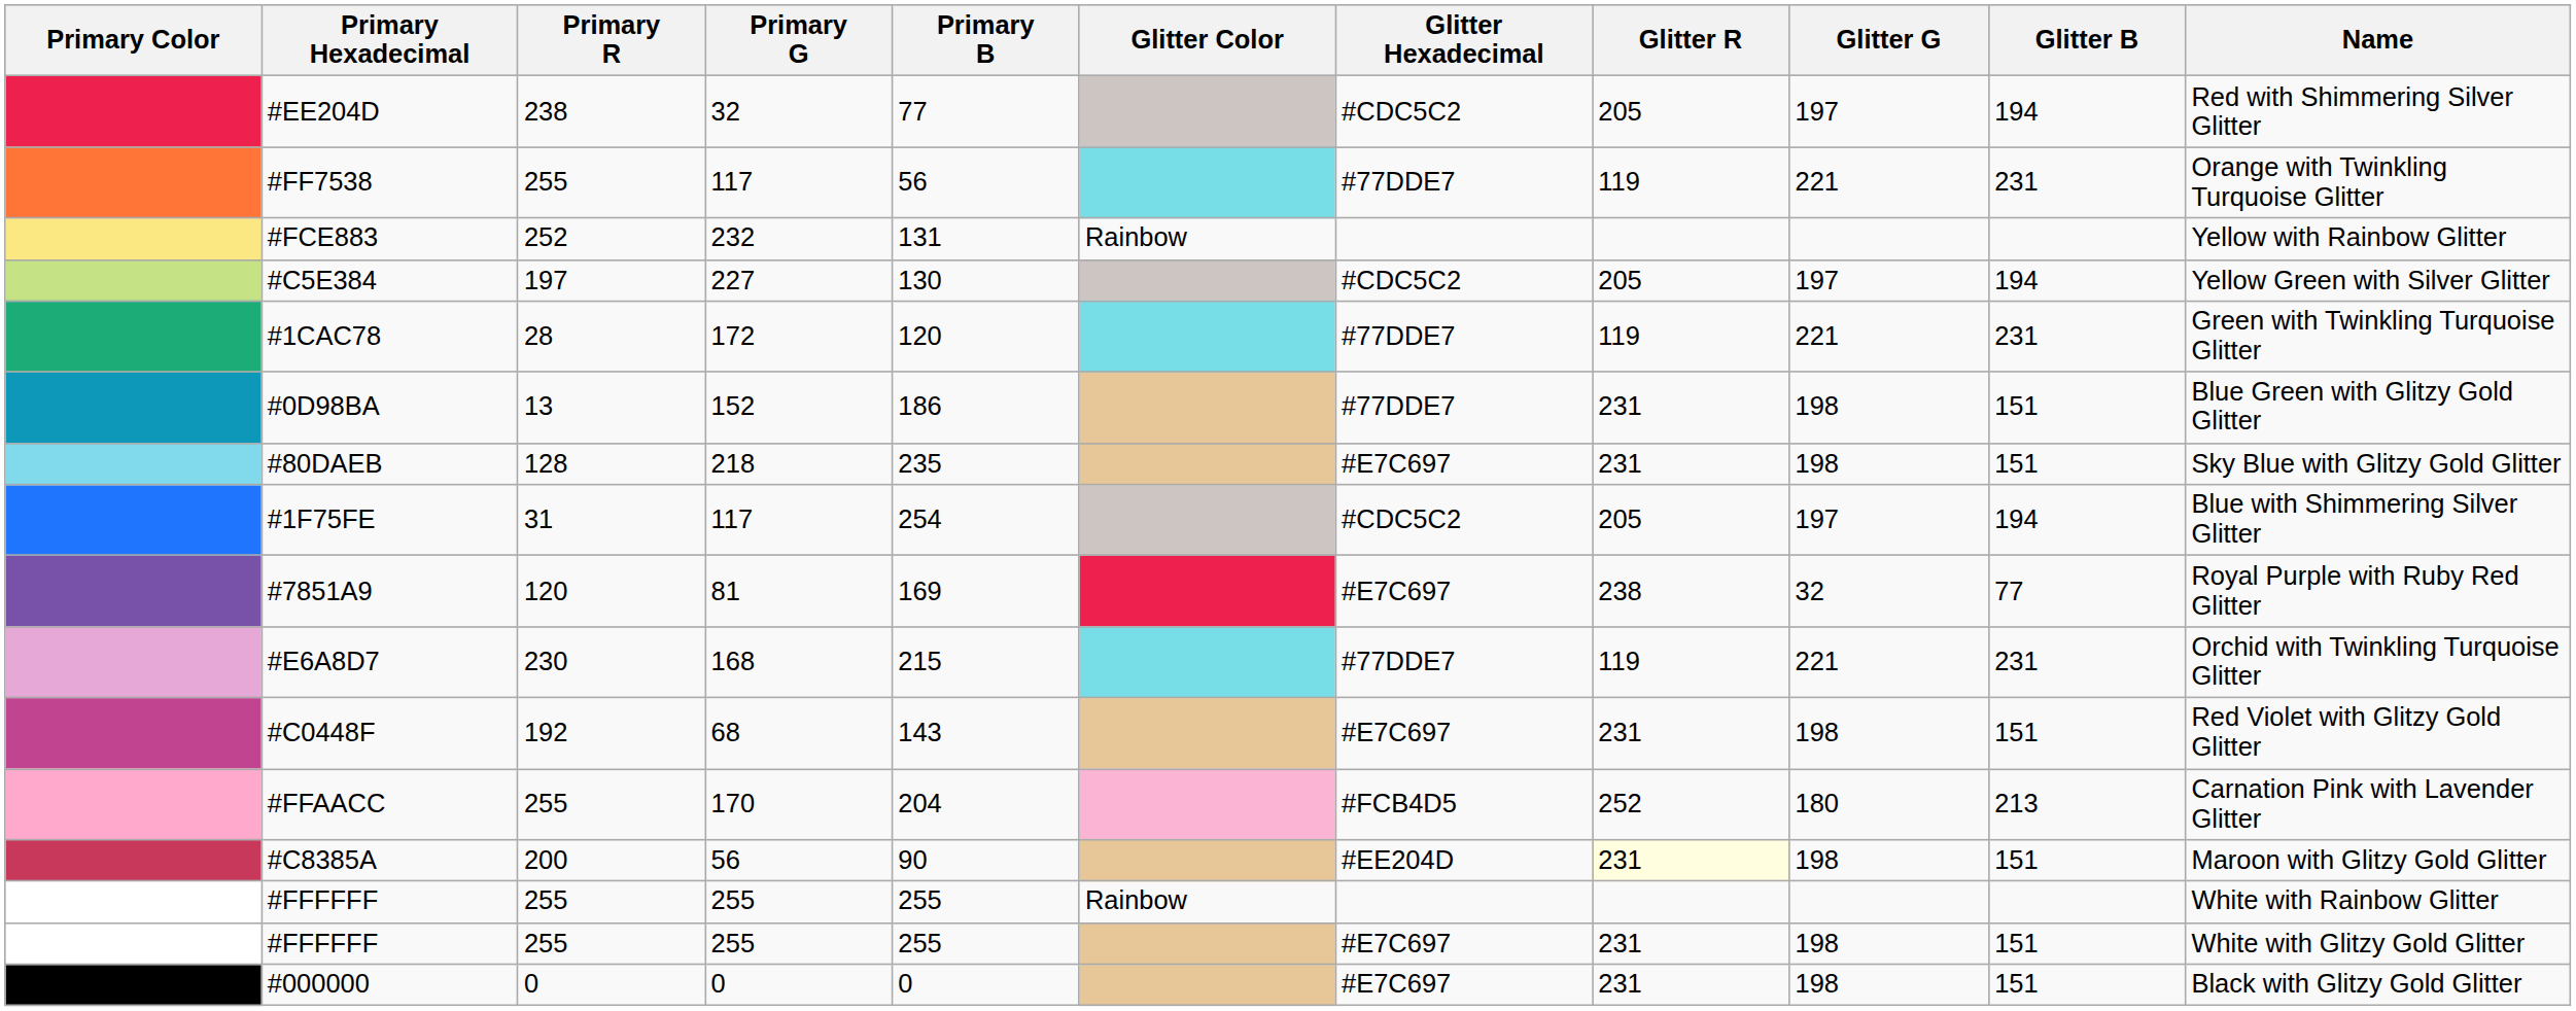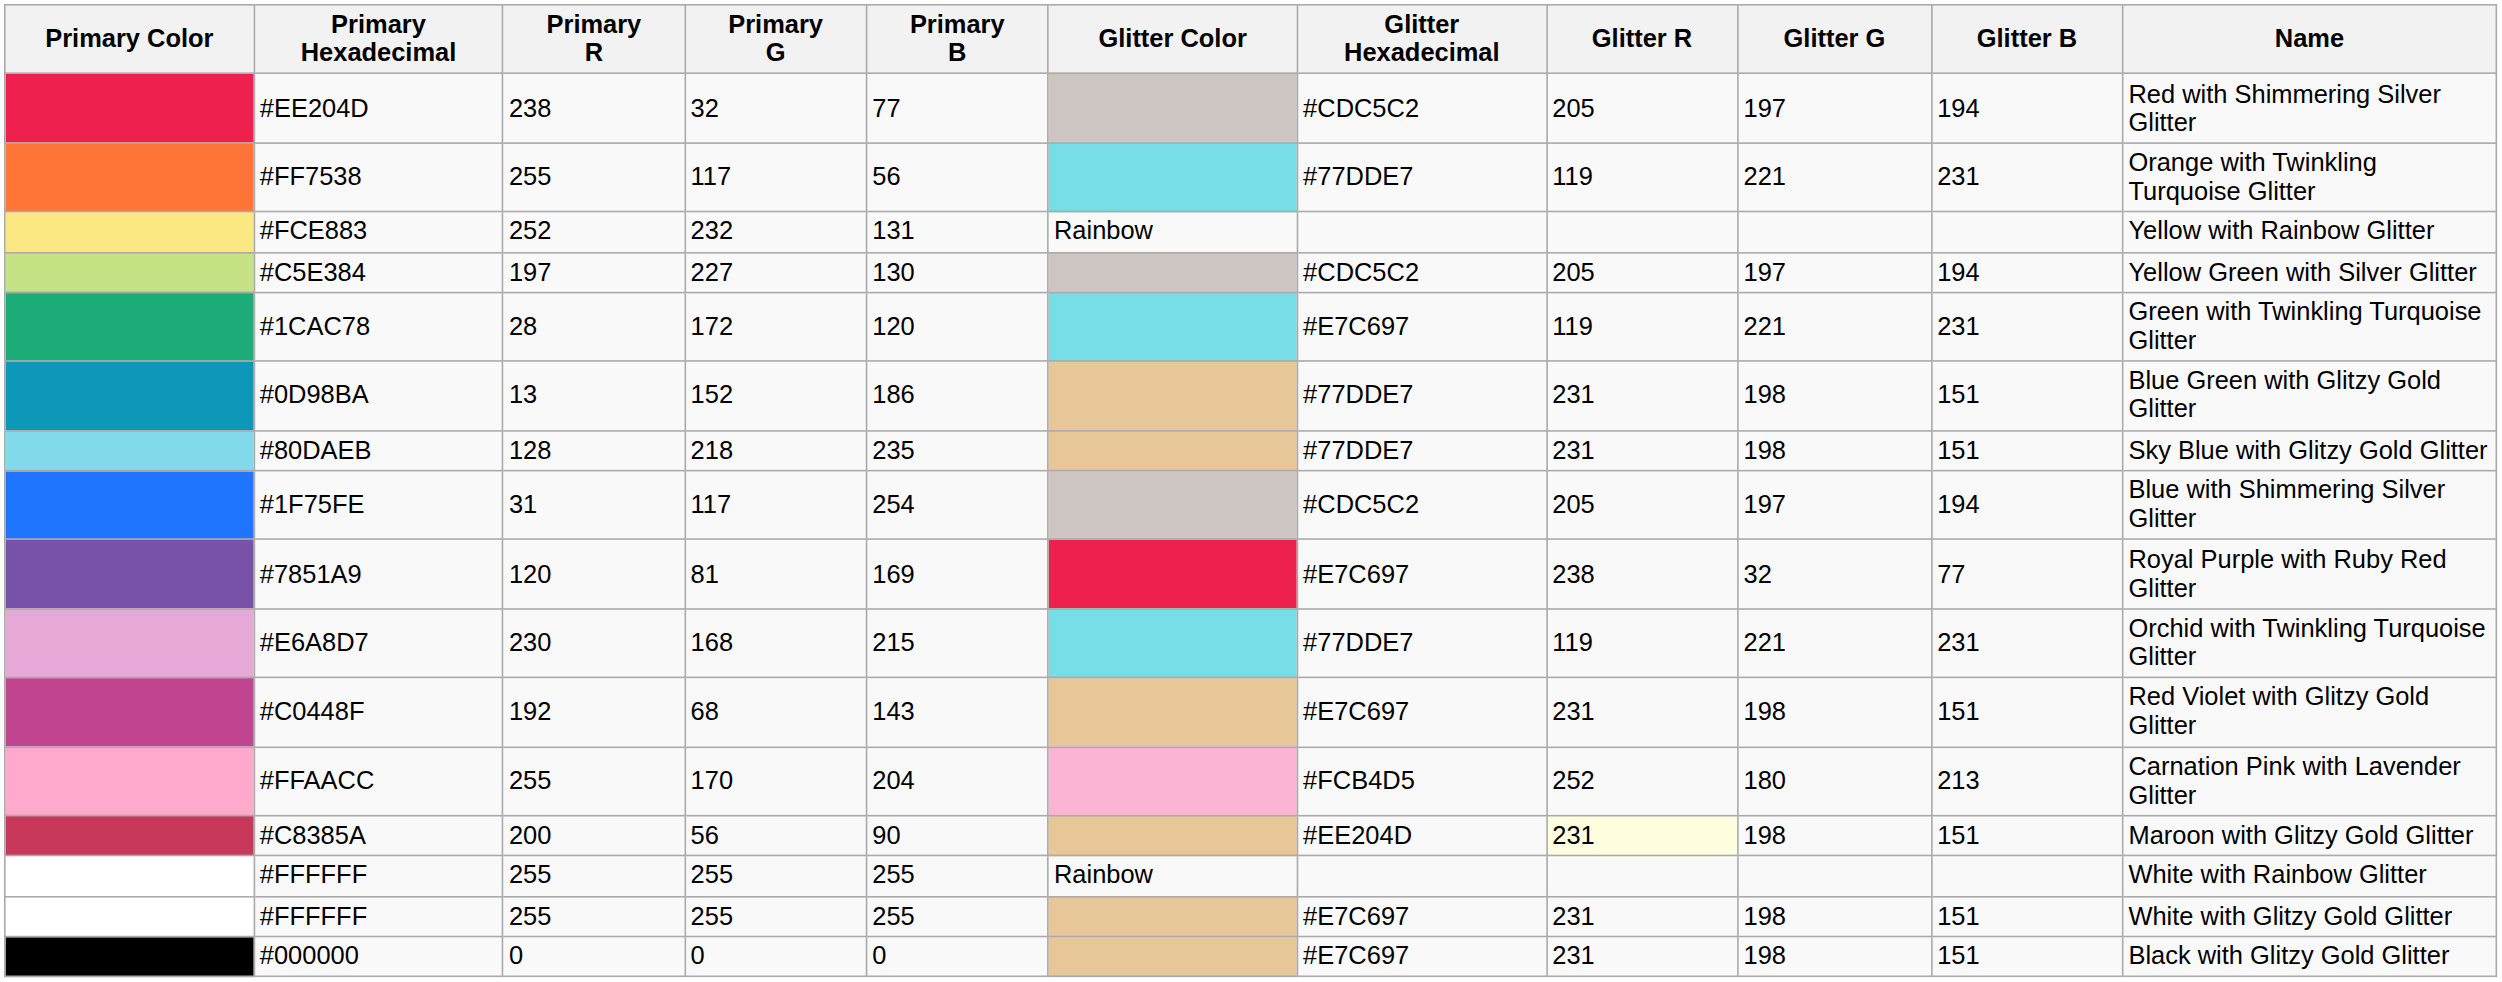 <table class="wikitable sortable">
 <tr>
 <th width=10%>Primary Color</th>
 <th width=10%>Primary Hexadecimal</th>
 <th>Primary<br>R</th>
 <th>Primary<br>G</th>
 <th>Primary<br>B</th>
 <th width="10%">Glitter Color</th>
 <th width=10%>Glitter Hexadecimal</th>
 <th>Glitter R</th>
 <th>Glitter G</th>
 <th>Glitter B</th>
 <th width="15%">Name</th>
 </tr>
 <tr>
 <td style="background:#EE204D"></td>
 <td>#EE204D</td>
 <td>238</td>
 <td>32</td>
 <td>77</td>
 <td style="background:#CDC5C2"></td>
 <td>#CDC5C2</td>
 <td>205</td>
 <td>197</td>
 <td>194</td>
 <td>Red with Shimmering Silver Glitter</td>
 </tr>
 <tr>
 <td style="background:#FF7538"></td>
 <td>#FF7538</td>
 <td>255</td>
 <td>117</td>
 <td>56</td>
 <td style="background:#77DDE7"></td>
 <td>#77DDE7</td>
 <td>119</td>
 <td>221</td>
 <td>231</td>
 <td>Orange with Twinkling Turquoise Glitter</td>
 </tr>
 <tr>
 <td style="background:#FCE883"></td>
 <td>#FCE883</td>
 <td>252</td>
 <td>232</td>
 <td>131</td>
 <td>Rainbow</td>
 <td></td>
 <td></td>
 <td></td>
 <td></td>
 <td>Yellow with Rainbow Glitter</td>
 </tr>
 <tr>
 <td style="background:#C5E384"></td>
 <td>#C5E384</td>
 <td>197</td>
 <td>227</td>
 <td>130</td>
 <td style="background:#CDC5C2"></td>
 <td>#CDC5C2</td>
 <td>205</td>
 <td>197</td>
 <td>194</td>
 <td>Yellow Green with Silver Glitter</td>
 </tr>
 <tr>
 <td style="background:#1CAC78"></td>
 <td>#1CAC78</td>
 <td>28</td>
 <td>172</td>
 <td>120</td>
 <td style="background:#77DDE7"></td>
-<td>#77DDE7</td>
+<td>#E7C697</td>
 <td>119</td>
 <td>221</td>
 <td>231</td>
 <td>Green with Twinkling Turquoise Glitter</td>
 </tr>
 <tr>
 <td style="background:#0D98BA"></td>
 <td>#0D98BA</td>
 <td>13</td>
 <td>152</td>
 <td>186</td>
 <td style="background:#E7C697"></td>
 <td>#77DDE7</td>
 <td>231</td>
 <td>198</td>
 <td>151</td>
 <td>Blue Green with Glitzy Gold Glitter</td>
 </tr>
 <tr>
 <td style="background:#80DAEB"></td>
 <td>#80DAEB</td>
 <td>128</td>
 <td>218</td>
 <td>235</td>
 <td style="background:#E7C697"></td>
-<td>#E7C697</td>
+<td>#77DDE7</td>
 <td>231</td>
 <td>198</td>
 <td>151</td>
 <td>Sky Blue with Glitzy Gold Glitter</td>
 </tr>
 <tr>
 <td style="background:#1F75FE"></td>
 <td>#1F75FE</td>
 <td>31</td>
 <td>117</td>
 <td>254</td>
 <td style="background:#CDC5C2"></td>
 <td>#CDC5C2</td>
 <td>205</td>
 <td>197</td>
 <td>194</td>
 <td>Blue with Shimmering Silver Glitter</td>
 </tr>
 <tr>
 <td style="background:#7851A9"></td>
 <td>#7851A9</td>
 <td>120</td>
 <td>81</td>
 <td>169</td>
 <td style="background:#EE204D"></td>
 <td>#E7C697</td>
 <td>238</td>
 <td>32</td>
 <td>77</td>
 <td>Royal Purple with Ruby Red Glitter</td>
 </tr>
 <tr>
 <td style="background:#E6A8D7"></td>
 <td>#E6A8D7</td>
 <td>230</td>
 <td>168</td>
 <td>215</td>
 <td style="background:#77DDE7"></td>
 <td>#77DDE7</td>
 <td>119</td>
 <td>221</td>
 <td>231</td>
 <td>Orchid with Twinkling Turquoise Glitter</td>
 </tr>
 <tr>
 <td style="background:#C0448F"></td>
 <td>#C0448F</td>
 <td>192</td>
 <td>68</td>
 <td>143</td>
 <td style="background:#E7C697"></td>
 <td>#E7C697</td>
 <td>231</td>
 <td>198</td>
 <td>151</td>
 <td>Red Violet with Glitzy Gold Glitter</td>
 </tr>
 <tr>
 <td style="background:#FFAACC"></td>
 <td>#FFAACC</td>
 <td>255</td>
 <td>170</td>
 <td>204</td>
 <td style="background:#FCB4D5"></td>
 <td>#FCB4D5</td>
 <td>252</td>
 <td>180</td>
 <td>213</td>
 <td>Carnation Pink with Lavender Glitter</td>
 </tr>
 <tr>
 <td style="background:#C8385A"></td>
 <td>#C8385A</td>
 <td>200</td>
 <td>56</td>
 <td>90</td>
 <td style="background:#E7C697"></td>
 <td>#EE204D</td>
 <td style="background: lightyellow;">231</td>
 <td>198</td>
 <td>151</td>
 <td>Maroon with Glitzy Gold Glitter</td>
 </tr>
 <tr>
 <td style="background:#FFFFFF"></td>
 <td>#FFFFFF</td>
 <td>255</td>
 <td>255</td>
 <td>255</td>
 <td>Rainbow</td>
 <td></td>
 <td></td>
 <td></td>
 <td></td>
 <td>White with Rainbow Glitter</td>
 </tr>
 <tr>
 <td style="background:#FFFFFF"></td>
 <td>#FFFFFF</td>
 <td>255</td>
 <td>255</td>
 <td>255</td>
 <td style="background:#E7C697"></td>
 <td>#E7C697</td>
 <td>231</td>
 <td>198</td>
 <td>151</td>
 <td>White with Glitzy Gold Glitter</td>
 </tr>
 <tr>
 <td style="background:#000000"></td>
 <td>#000000</td>
 <td>0</td>
 <td>0</td>
 <td>0</td>
 <td style="background:#E7C697"></td>
 <td>#E7C697</td>
 <td>231</td>
 <td>198</td>
 <td>151</td>
 <td>Black with Glitzy Gold Glitter</td>
 </tr>
 </table>
